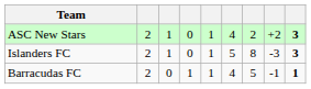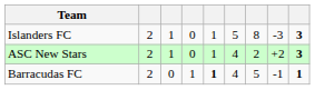 <table class=wikitable style="text-align:center">
 <tr>
 <th style="width:165px;">Team</th>
 <th width="20"></th>
 <th width="20"></th>
 <th width="20"></th>
 <th width="20"></th>
 <th width="20"></th>
 <th width="20"></th>
 <th width="20"></th>
 <th width="20"></th>
+</tr>
+<tr>
+<td align=left> Islanders FC</td>
+<td>2</td>
+<td>1</td>
+<td>0</td>
+<td>1</td>
+<td>5</td>
+<td>8</td>
+<td>-3</td>
+<td><strong>3 </strong></td>
 </tr>
 <tr style="background: #ccffcc;">
 <td align=left> ASC New Stars</td>
 <td>2</td>
 <td>1</td>
 <td>0</td>
 <td>1</td>
 <td>4</td>
 <td>2</td>
 <td>+2</td>
 <td><strong>3 </strong></td>
 </tr>
 <tr>
-<td align=left> Islanders FC</td>
-<td>2</td>
-<td>1</td>
-<td>0</td>
-<td>1</td>
-<td>5</td>
-<td>8</td>
-<td>-3</td>
-<td><strong>3 </strong></td>
-</tr>
-<tr>
 <td align=left> Barracudas FC</td>
 <td>2</td>
 <td>0</td>
 <td>1</td>
-<td>1</td>
+<td><strong>1</strong></td>
 <td>4</td>
 <td>5</td>
 <td>-1</td>
 <td><strong>1 </strong></td>
 </tr>
 </table>
